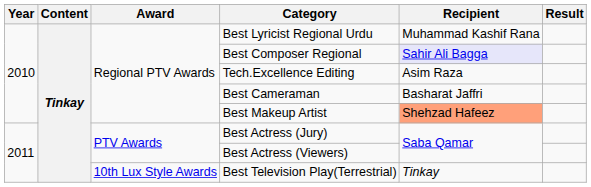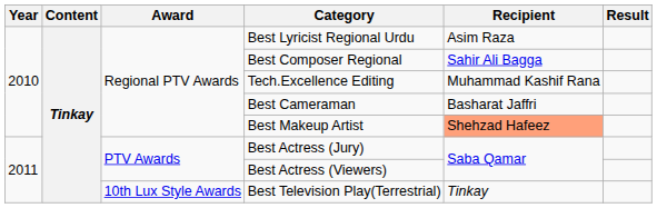 <table class="wikitable sortable plainrowheaders">
 <tr style="text-align:center;">
 <th scope="col">Year</th>
 <th scope="col">Content</th>
 <th scope="col">Award</th>
 <th scope="col">Category</th>
 <th scope="col">Recipient</th>
 <th class="unsortable" scope="col">Result</th>
 </tr>
 <tr>
 <td rowspan="5">2010</td>
 <th rowspan="8" scope="row"><em>Tinkay</em></th>
 <td rowspan="5">Regional PTV Awards</td>
 <td>Best Lyricist Regional Urdu</td>
-<td>Muhammad Kashif Rana</td>
+<td>Asim Raza</td>
 <td></td>
 </tr>
 <tr>
 <td>Best Composer Regional</td>
-<td style="background: lavender;"><a href='#'>Sahir Ali Bagga</a></td>
+<td><a href='#'>Sahir Ali Bagga</a></td>
 <td></td>
 </tr>
 <tr>
 <td>Tech.Excellence Editing</td>
-<td>Asim Raza</td>
+<td>Muhammad Kashif Rana</td>
 <td></td>
 </tr>
 <tr>
 <td>Best Cameraman</td>
 <td>Basharat Jaffri</td>
 <td></td>
 </tr>
 <tr>
 <td>Best Makeup Artist</td>
 <td style="background: lightsalmon;">Shehzad Hafeez</td>
 <td></td>
 </tr>
 <tr>
 <td rowspan="4">2011</td>
 <td rowspan="2"><a href='#'>PTV Awards</a></td>
 <td>Best Actress (Jury)</td>
 <td rowspan="2"><a href='#'>Saba Qamar</a></td>
 <td></td>
 </tr>
 <tr>
 <td>Best Actress (Viewers)</td>
 <td></td>
 </tr>
 <tr>
 <td><a href='#'>10th Lux Style Awards</a></td>
 <td>Best Television Play(Terrestrial)</td>
 <td><em>Tinkay</em></td>
 <td></td>
 </tr>
 </table>
